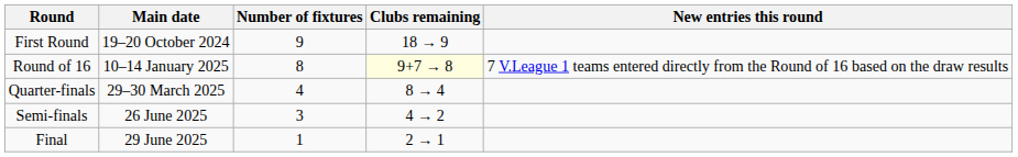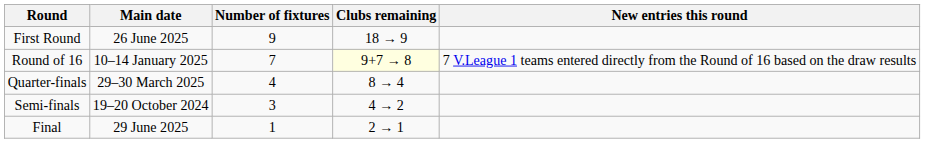 <table class="wikitable">
 <tr>
 <th>Round</th>
 <th>Main date</th>
 <th>Number of fixtures</th>
 <th>Clubs remaining</th>
 <th>New entries this round</th>
 </tr>
 <tr align=center>
 <td>First Round</td>
-<td>19–20 October 2024</td>
+<td>26 June 2025</td>
 <td>9</td>
 <td>18 → 9</td>
 <td></td>
 </tr>
 <tr align=center>
 <td>Round of 16</td>
 <td>10–14 January 2025</td>
-<td>8</td>
+<td>7</td>
 <td style="background: lightyellow;">9+7 → 8</td>
 <td>7 <a href='#'>V.League 1</a> teams entered directly from the Round of 16 based on the draw results</td>
 </tr>
 <tr align=center>
 <td>Quarter-finals</td>
 <td>29–30 March 2025</td>
 <td>4</td>
 <td>8 → 4</td>
 <td></td>
 </tr>
 <tr align=center>
 <td>Semi-finals</td>
-<td>26 June 2025</td>
+<td>19–20 October 2024</td>
 <td>3</td>
 <td>4 → 2</td>
 <td></td>
 </tr>
 <tr align=center>
 <td>Final</td>
 <td>29 June 2025</td>
 <td>1</td>
 <td>2 → 1</td>
 <td></td>
 </tr>
 </table>
